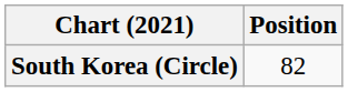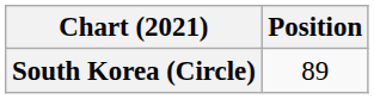 <table class="wikitable plainrowheaders" style="text-align:center">
 <tr>
 <th scope="col">Chart (2021)</th>
 <th scope="col">Position</th>
 </tr>
 <tr>
 <th scope="row">South Korea (Circle)</th>
-<td>82</td>
+<td>89</td>
 </tr>
 </table>
